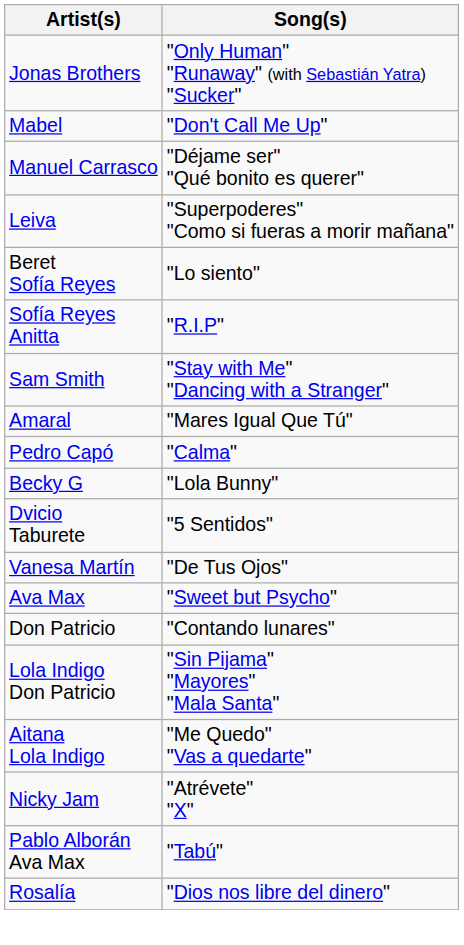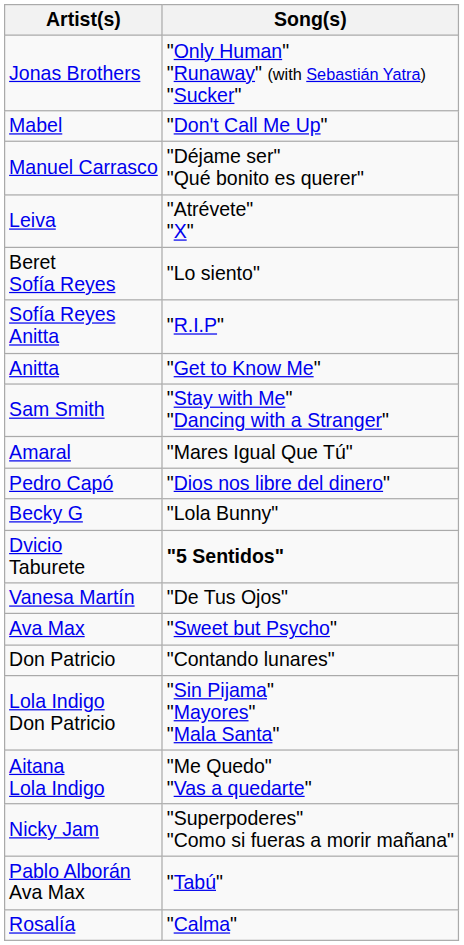 <table class="wikitable">
 <tr>
 <th>Artist(s)</th>
 <th>Song(s)</th>
 </tr>
 <tr>
 <td><a href='#'>Jonas Brothers</a></td>
 <td>"<a href='#'>Only Human</a>"<br>"<a href='#'>Runaway</a>" <small>(with <a href='#'>Sebastián Yatra</a>)</small><br>"<a href='#'>Sucker</a>"</td>
 </tr>
 <tr>
 <td><a href='#'>Mabel</a></td>
 <td>"<a href='#'>Don't Call Me Up</a>"</td>
 </tr>
 <tr>
 <td><a href='#'>Manuel Carrasco</a></td>
 <td>"Déjame ser"<br>"Qué bonito es querer"</td>
 </tr>
 <tr>
 <td><a href='#'>Leiva</a></td>
-<td>"Superpoderes"<br>"Como si fueras a morir mañana"</td>
+<td>"Atrévete"<br>"<a href='#'>X</a>"</td>
 </tr>
 <tr>
 <td>Beret<br><a href='#'>Sofía Reyes</a></td>
 <td>"Lo siento"</td>
 </tr>
 <tr>
 <td><a href='#'>Sofía Reyes</a><br><a href='#'>Anitta</a></td>
 <td>"<a href='#'>R.I.P</a>"</td>
+</tr>
+<tr>
+<td><a href='#'>Anitta</a></td>
+<td>"<a href='#'>Get to Know Me</a>"</td>
 </tr>
 <tr>
 <td><a href='#'>Sam Smith</a></td>
 <td>"<a href='#'>Stay with Me</a>"<br>"<a href='#'>Dancing with a Stranger</a>"</td>
 </tr>
 <tr>
 <td><a href='#'>Amaral</a></td>
 <td>"Mares Igual Que Tú"</td>
 </tr>
 <tr>
 <td><a href='#'>Pedro Capó</a></td>
-<td>"<a href='#'>Calma</a>"</td>
+<td>"<a href='#'>Dios nos libre del dinero</a>"</td>
 </tr>
 <tr>
 <td><a href='#'>Becky G</a></td>
 <td>"Lola Bunny"</td>
 </tr>
 <tr>
 <td><a href='#'>Dvicio</a><br>Taburete</td>
-<td>"5 Sentidos"</td>
+<td><strong>"5 Sentidos"</strong></td>
 </tr>
 <tr>
 <td><a href='#'>Vanesa Martín</a></td>
 <td>"De Tus Ojos"</td>
 </tr>
 <tr>
 <td><a href='#'>Ava Max</a></td>
 <td>"<a href='#'>Sweet but Psycho</a>"</td>
 </tr>
 <tr>
 <td>Don Patricio</td>
 <td>"Contando lunares"</td>
 </tr>
 <tr>
 <td><a href='#'>Lola Indigo</a><br>Don Patricio</td>
 <td>"<a href='#'>Sin Pijama</a>"<br> "<a href='#'>Mayores</a>"<br>"<a href='#'>Mala Santa</a>"</td>
 </tr>
 <tr>
 <td><a href='#'>Aitana</a><br><a href='#'>Lola Indigo</a></td>
 <td>"Me Quedo"<br>"<a href='#'>Vas a quedarte</a>"</td>
 </tr>
 <tr>
 <td><a href='#'>Nicky Jam</a></td>
-<td>"Atrévete"<br>"<a href='#'>X</a>"</td>
+<td>"Superpoderes"<br>"Como si fueras a morir mañana"</td>
 </tr>
 <tr>
 <td><a href='#'>Pablo Alborán</a><br>Ava Max</td>
 <td>"<a href='#'>Tabú</a>"</td>
 </tr>
 <tr>
 <td><a href='#'>Rosalía</a></td>
-<td>"<a href='#'>Dios nos libre del dinero</a>"</td>
+<td>"<a href='#'>Calma</a>"</td>
 </tr>
 </table>
